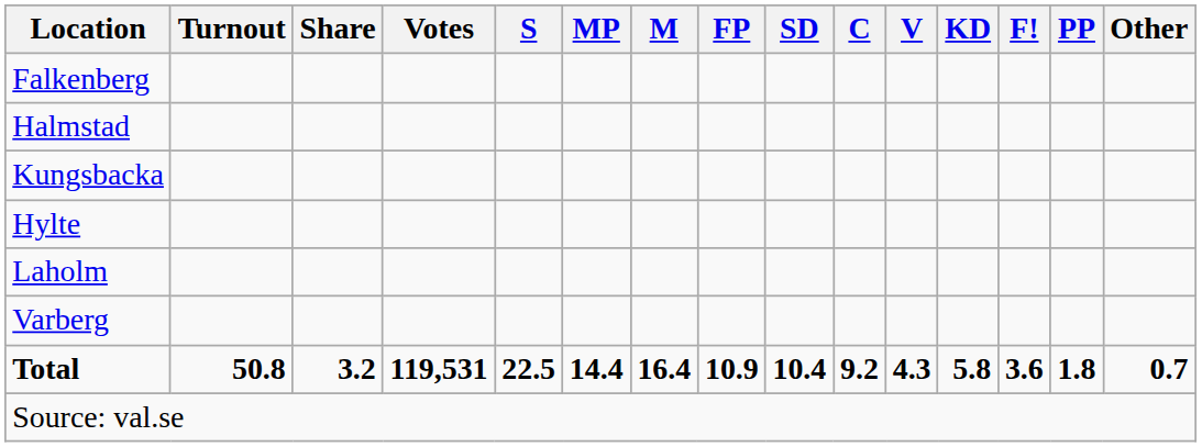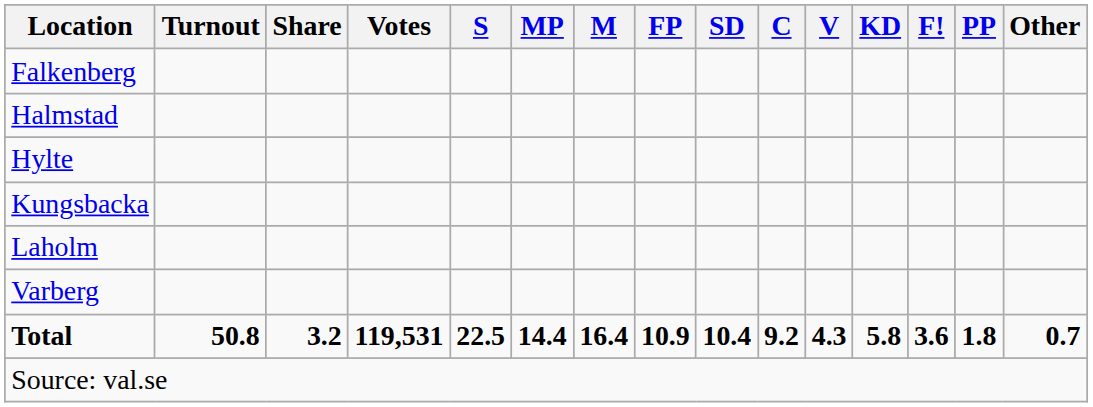 <table class="wikitable sortable" style=text-align:right>
 <tr>
 <th>Location</th>
 <th>Turnout</th>
 <th>Share</th>
 <th>Votes</th>
 <th><a href='#'>S</a></th>
 <th><a href='#'>MP</a></th>
 <th><a href='#'>M</a></th>
 <th><a href='#'>FP</a></th>
 <th><a href='#'>SD</a></th>
 <th><a href='#'>C</a></th>
 <th><a href='#'>V</a></th>
 <th><a href='#'>KD</a></th>
 <th><a href='#'>F!</a></th>
 <th><a href='#'>PP</a></th>
 <th>Other</th>
 </tr>
 <tr>
 <td align=left><a href='#'>Falkenberg</a></td>
 <td></td>
 <td></td>
 <td></td>
 <td></td>
 <td></td>
 <td></td>
 <td></td>
 <td></td>
 <td></td>
 <td></td>
 <td></td>
 <td></td>
 <td></td>
 <td></td>
 </tr>
 <tr>
 <td align=left><a href='#'>Halmstad</a></td>
 <td></td>
 <td></td>
 <td></td>
 <td></td>
 <td></td>
 <td></td>
 <td></td>
 <td></td>
 <td></td>
 <td></td>
 <td></td>
 <td></td>
 <td></td>
 <td></td>
 </tr>
 <tr>
-<td align=left><a href='#'>Kungsbacka</a></td>
+<td align=left><a href='#'>Hylte</a></td>
 <td></td>
 <td></td>
 <td></td>
 <td></td>
 <td></td>
 <td></td>
 <td></td>
 <td></td>
 <td></td>
 <td></td>
 <td></td>
 <td></td>
 <td></td>
 <td></td>
 </tr>
 <tr>
-<td align=left><a href='#'>Hylte</a></td>
+<td align=left><a href='#'>Kungsbacka</a></td>
 <td></td>
 <td></td>
 <td></td>
 <td></td>
 <td></td>
 <td></td>
 <td></td>
 <td></td>
 <td></td>
 <td></td>
 <td></td>
 <td></td>
 <td></td>
 <td></td>
 </tr>
 <tr>
 <td align=left><a href='#'>Laholm</a></td>
 <td></td>
 <td></td>
 <td></td>
 <td></td>
 <td></td>
 <td></td>
 <td></td>
 <td></td>
 <td></td>
 <td></td>
 <td></td>
 <td></td>
 <td></td>
 <td></td>
 </tr>
 <tr>
 <td align=left><a href='#'>Varberg</a></td>
 <td></td>
 <td></td>
 <td></td>
 <td></td>
 <td></td>
 <td></td>
 <td></td>
 <td></td>
 <td></td>
 <td></td>
 <td></td>
 <td></td>
 <td></td>
 <td></td>
 </tr>
 <tr>
 <td align=left><strong>Total</strong></td>
 <td><strong>50.8</strong></td>
 <td><strong>3.2</strong></td>
 <td><strong>119,531</strong></td>
 <td><strong>22.5</strong></td>
 <td><strong>14.4</strong></td>
 <td><strong>16.4</strong></td>
 <td><strong>10.9</strong></td>
 <td><strong>10.4</strong></td>
 <td><strong>9.2</strong></td>
 <td><strong>4.3</strong></td>
 <td><strong>5.8</strong></td>
 <td><strong>3.6</strong></td>
 <td><strong>1.8</strong></td>
 <td><strong>0.7</strong></td>
 </tr>
 <tr>
 <td align=left colspan=15>Source: val.se </td>
 </tr>
 </table>
